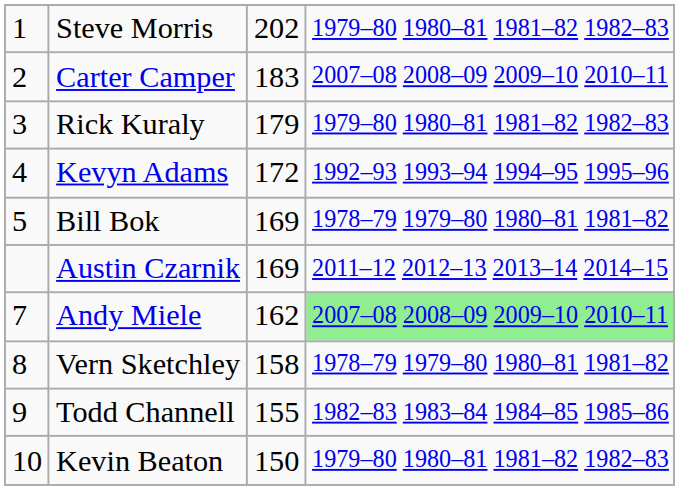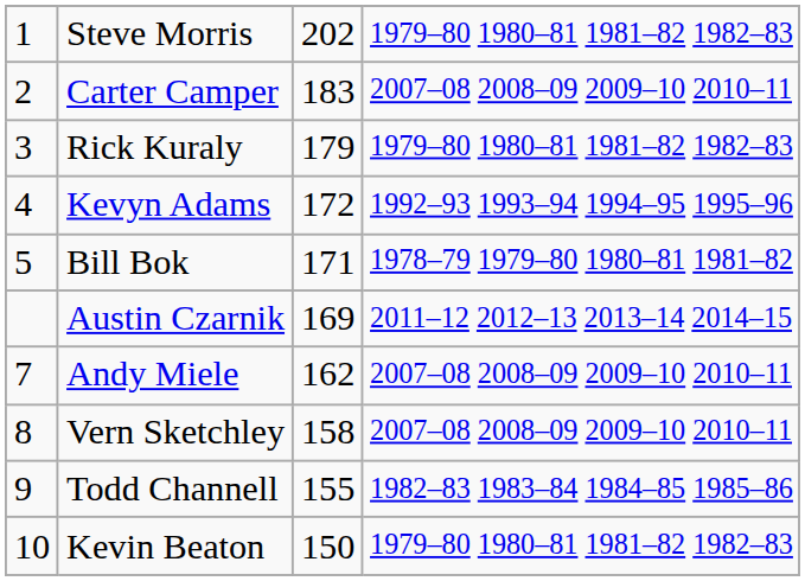 <table class="wikitable">
 <tr>
 </tr>
 <tr>
 <td>1</td>
 <td>Steve Morris</td>
 <td>202</td>
 <td style="font-size:80%;"><a href='#'>1979–80</a> <a href='#'>1980–81</a> <a href='#'>1981–82</a> <a href='#'>1982–83</a></td>
 </tr>
 <tr>
 <td>2</td>
 <td><a href='#'>Carter Camper</a></td>
 <td>183</td>
 <td style="font-size:80%;"><a href='#'>2007–08</a> <a href='#'>2008–09</a> <a href='#'>2009–10</a> <a href='#'>2010–11</a></td>
 </tr>
 <tr>
 <td>3</td>
 <td>Rick Kuraly</td>
 <td>179</td>
 <td style="font-size:80%;"><a href='#'>1979–80</a> <a href='#'>1980–81</a> <a href='#'>1981–82</a> <a href='#'>1982–83</a></td>
 </tr>
 <tr>
 <td>4</td>
 <td><a href='#'>Kevyn Adams</a></td>
 <td>172</td>
 <td style="font-size:80%;"><a href='#'>1992–93</a> <a href='#'>1993–94</a> <a href='#'>1994–95</a> <a href='#'>1995–96</a></td>
 </tr>
 <tr>
 <td>5</td>
 <td>Bill Bok</td>
-<td>169</td>
+<td>171</td>
 <td style="font-size:80%;"><a href='#'>1978–79</a> <a href='#'>1979–80</a> <a href='#'>1980–81</a> <a href='#'>1981–82</a></td>
 </tr>
 <tr>
 <td></td>
 <td><a href='#'>Austin Czarnik</a></td>
 <td>169</td>
 <td style="font-size:80%;"><a href='#'>2011–12</a> <a href='#'>2012–13</a> <a href='#'>2013–14</a> <a href='#'>2014–15</a></td>
 </tr>
 <tr>
 <td>7</td>
 <td><a href='#'>Andy Miele</a></td>
 <td>162</td>
-<td style="background: lightgreen; font-size:80%;"><a href='#'>2007–08</a> <a href='#'>2008–09</a> <a href='#'>2009–10</a> <a href='#'>2010–11</a></td>
+<td style="font-size:80%;"><a href='#'>2007–08</a> <a href='#'>2008–09</a> <a href='#'>2009–10</a> <a href='#'>2010–11</a></td>
 </tr>
 <tr>
 <td>8</td>
 <td>Vern Sketchley</td>
 <td>158</td>
-<td style="font-size:80%;"><a href='#'>1978–79</a> <a href='#'>1979–80</a> <a href='#'>1980–81</a> <a href='#'>1981–82</a></td>
+<td style="font-size:80%;"><a href='#'>2007–08</a> <a href='#'>2008–09</a> <a href='#'>2009–10</a> <a href='#'>2010–11</a></td>
 </tr>
 <tr>
 <td>9</td>
 <td>Todd Channell</td>
 <td>155</td>
 <td style="font-size:80%;"><a href='#'>1982–83</a> <a href='#'>1983–84</a> <a href='#'>1984–85</a> <a href='#'>1985–86</a></td>
 </tr>
 <tr>
 <td>10</td>
 <td>Kevin Beaton</td>
 <td>150</td>
 <td style="font-size:80%;"><a href='#'>1979–80</a> <a href='#'>1980–81</a> <a href='#'>1981–82</a> <a href='#'>1982–83</a></td>
 </tr>
 </table>
